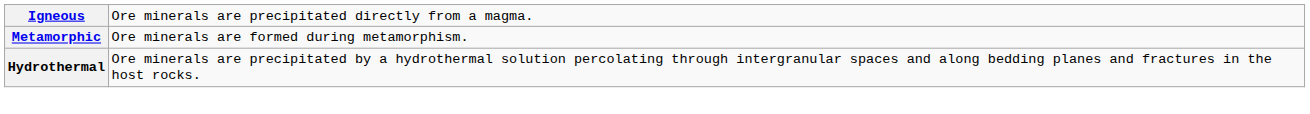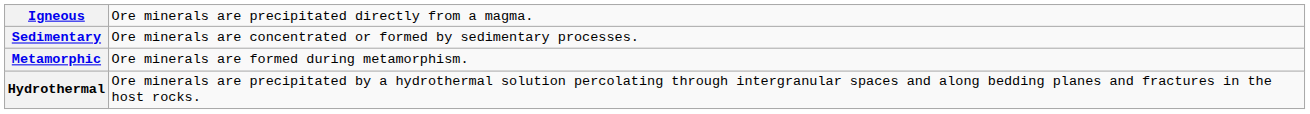 <table class="wikitable">
 <tr>
 <th><a href='#'>Igneous</a></th>
 <td>Ore minerals are precipitated directly from a magma.</td>
+</tr>
+<tr>
+<th><a href='#'>Sedimentary</a></th>
+<td>Ore minerals are concentrated or formed by sedimentary processes.</td>
 </tr>
 <tr>
 <th><a href='#'>Metamorphic</a></th>
 <td>Ore minerals are formed during metamorphism.</td>
 </tr>
 <tr>
 <th>Hydrothermal</th>
 <td>Ore minerals are precipitated by a hydrothermal solution percolating through intergranular spaces and along bedding planes and fractures in the host rocks.</td>
 </tr>
 </table>
